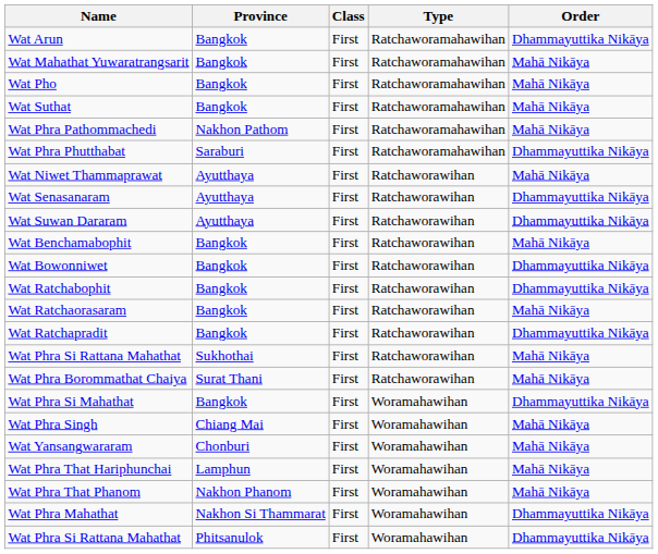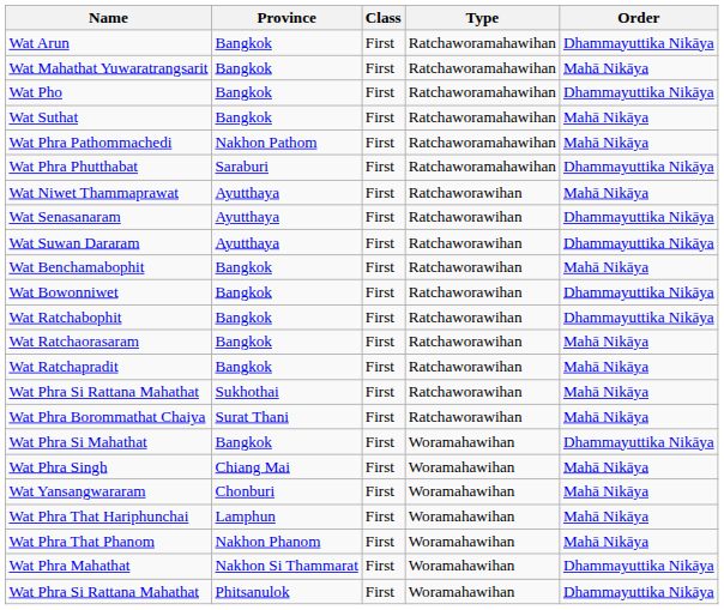 <table class="wikitable sortable">
 <tr>
 <th>Name</th>
 <th>Province</th>
 <th>Class</th>
 <th>Type</th>
 <th>Order</th>
 </tr>
 <tr>
 <td><a href='#'>Wat Arun</a></td>
 <td><a href='#'>Bangkok</a></td>
 <td>First</td>
 <td>Ratchaworamahawihan</td>
 <td><a href='#'>Dhammayuttika Nikāya</a></td>
 </tr>
 <tr>
 <td><a href='#'>Wat Mahathat Yuwaratrangsarit</a></td>
 <td><a href='#'>Bangkok</a></td>
 <td>First</td>
 <td>Ratchaworamahawihan</td>
 <td><a href='#'>Mahā Nikāya</a></td>
 </tr>
 <tr>
 <td><a href='#'>Wat Pho</a></td>
 <td><a href='#'>Bangkok</a></td>
 <td>First</td>
 <td>Ratchaworamahawihan</td>
-<td><a href='#'>Mahā Nikāya</a></td>
+<td><a href='#'>Dhammayuttika Nikāya</a></td>
 </tr>
 <tr>
 <td><a href='#'>Wat Suthat</a></td>
 <td><a href='#'>Bangkok</a></td>
 <td>First</td>
 <td>Ratchaworamahawihan</td>
 <td><a href='#'>Mahā Nikāya</a></td>
 </tr>
 <tr>
 <td><a href='#'>Wat Phra Pathommachedi</a></td>
 <td><a href='#'>Nakhon Pathom</a></td>
 <td>First</td>
 <td>Ratchaworamahawihan</td>
 <td><a href='#'>Mahā Nikāya</a></td>
 </tr>
 <tr>
 <td><a href='#'>Wat Phra Phutthabat</a></td>
 <td><a href='#'>Saraburi</a></td>
 <td>First</td>
 <td>Ratchaworamahawihan</td>
 <td><a href='#'>Dhammayuttika Nikāya</a></td>
 </tr>
 <tr>
 <td><a href='#'>Wat Niwet Thammaprawat</a></td>
 <td><a href='#'>Ayutthaya</a></td>
 <td>First</td>
 <td>Ratchaworawihan</td>
 <td><a href='#'>Mahā Nikāya</a></td>
 </tr>
 <tr>
 <td><a href='#'>Wat Senasanaram</a></td>
 <td><a href='#'>Ayutthaya</a></td>
 <td>First</td>
 <td>Ratchaworawihan</td>
 <td><a href='#'>Dhammayuttika Nikāya</a></td>
 </tr>
 <tr>
 <td><a href='#'>Wat Suwan Dararam</a></td>
 <td><a href='#'>Ayutthaya</a></td>
 <td>First</td>
 <td>Ratchaworawihan</td>
 <td><a href='#'>Dhammayuttika Nikāya</a></td>
 </tr>
 <tr>
 <td><a href='#'>Wat Benchamabophit</a></td>
 <td><a href='#'>Bangkok</a></td>
 <td>First</td>
 <td>Ratchaworawihan</td>
 <td><a href='#'>Mahā Nikāya</a></td>
 </tr>
 <tr>
 <td><a href='#'>Wat Bowonniwet</a></td>
 <td><a href='#'>Bangkok</a></td>
 <td>First</td>
 <td>Ratchaworawihan</td>
 <td><a href='#'>Dhammayuttika Nikāya</a></td>
 </tr>
 <tr>
 <td><a href='#'>Wat Ratchabophit</a></td>
 <td><a href='#'>Bangkok</a></td>
 <td>First</td>
 <td>Ratchaworawihan</td>
 <td><a href='#'>Dhammayuttika Nikāya</a></td>
 </tr>
 <tr>
 <td><a href='#'>Wat Ratchaorasaram</a></td>
 <td><a href='#'>Bangkok</a></td>
 <td>First</td>
 <td>Ratchaworawihan</td>
 <td><a href='#'>Mahā Nikāya</a></td>
 </tr>
 <tr>
 <td><a href='#'>Wat Ratchapradit</a></td>
 <td><a href='#'>Bangkok</a></td>
 <td>First</td>
 <td>Ratchaworawihan</td>
-<td><a href='#'>Dhammayuttika Nikāya</a></td>
+<td><a href='#'>Mahā Nikāya</a></td>
 </tr>
 <tr>
 <td><a href='#'>Wat Phra Si Rattana Mahathat</a></td>
 <td><a href='#'>Sukhothai</a></td>
 <td>First</td>
 <td>Ratchaworawihan</td>
 <td><a href='#'>Mahā Nikāya</a></td>
 </tr>
 <tr>
 <td><a href='#'>Wat Phra Borommathat Chaiya</a></td>
 <td><a href='#'>Surat Thani</a></td>
 <td>First</td>
 <td>Ratchaworawihan</td>
 <td><a href='#'>Mahā Nikāya</a></td>
 </tr>
 <tr>
 <td><a href='#'>Wat Phra Si Mahathat</a></td>
 <td><a href='#'>Bangkok</a></td>
 <td>First</td>
 <td>Woramahawihan</td>
 <td><a href='#'>Dhammayuttika Nikāya</a></td>
 </tr>
 <tr>
 <td><a href='#'>Wat Phra Singh</a></td>
 <td><a href='#'>Chiang Mai</a></td>
 <td>First</td>
 <td>Woramahawihan</td>
 <td><a href='#'>Mahā Nikāya</a></td>
 </tr>
 <tr>
 <td><a href='#'>Wat Yansangwararam</a></td>
 <td><a href='#'>Chonburi</a></td>
 <td>First</td>
 <td>Woramahawihan</td>
 <td><a href='#'>Mahā Nikāya</a></td>
 </tr>
 <tr>
 <td><a href='#'>Wat Phra That Hariphunchai</a></td>
 <td><a href='#'>Lamphun</a></td>
 <td>First</td>
 <td>Woramahawihan</td>
 <td><a href='#'>Mahā Nikāya</a></td>
 </tr>
 <tr>
 <td><a href='#'>Wat Phra That Phanom</a></td>
 <td><a href='#'>Nakhon Phanom</a></td>
 <td>First</td>
 <td>Woramahawihan</td>
 <td><a href='#'>Mahā Nikāya</a></td>
 </tr>
 <tr>
 <td><a href='#'>Wat Phra Mahathat</a></td>
 <td><a href='#'>Nakhon Si Thammarat</a></td>
 <td>First</td>
 <td>Woramahawihan</td>
 <td><a href='#'>Dhammayuttika Nikāya</a></td>
 </tr>
 <tr>
 <td><a href='#'>Wat Phra Si Rattana Mahathat</a></td>
 <td><a href='#'>Phitsanulok</a></td>
 <td>First</td>
 <td>Woramahawihan</td>
 <td><a href='#'>Dhammayuttika Nikāya</a></td>
 </tr>
 </table>
